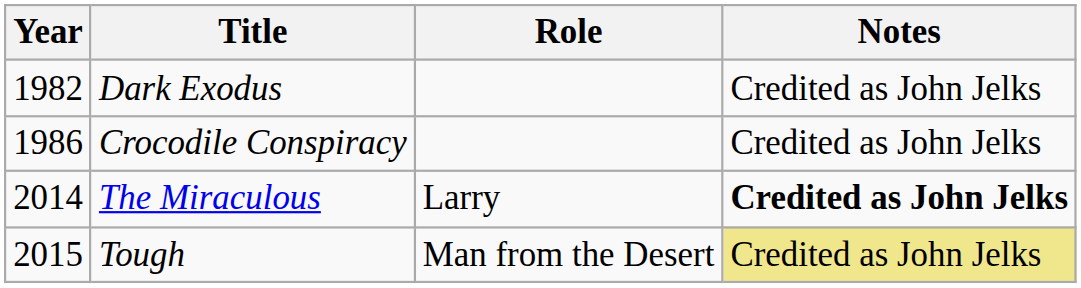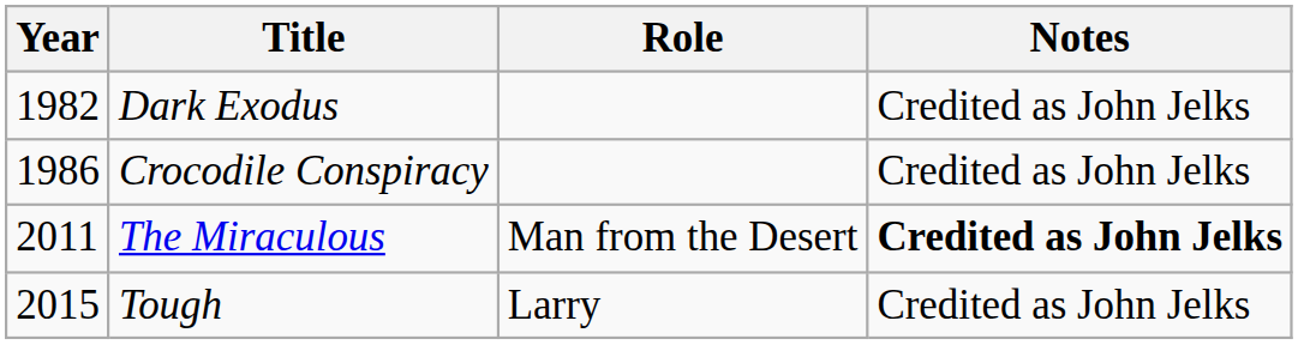 <table class="wikitable">
 <tr>
 <th>Year</th>
 <th>Title</th>
 <th>Role</th>
 <th>Notes</th>
 </tr>
 <tr>
 <td>1982</td>
 <td><em>Dark Exodus</em></td>
 <td></td>
 <td>Credited as John Jelks</td>
 </tr>
 <tr>
 <td>1986</td>
 <td><em>Crocodile Conspiracy</em></td>
 <td></td>
 <td>Credited as John Jelks</td>
 </tr>
 <tr>
-<td>2014</td>
+<td>2011</td>
 <td><em><a href='#'>The Miraculous</a></em></td>
-<td>Larry</td>
+<td>Man from the Desert</td>
 <td><strong>Credited as John Jelks</strong></td>
 </tr>
 <tr>
 <td>2015</td>
 <td><em>Tough</em></td>
-<td>Man from the Desert</td>
-<td style="background: khaki;">Credited as John Jelks</td>
+<td>Larry</td>
+<td>Credited as John Jelks</td>
 </tr>
 </table>
